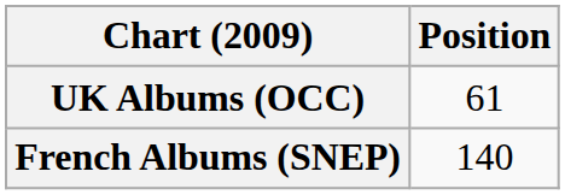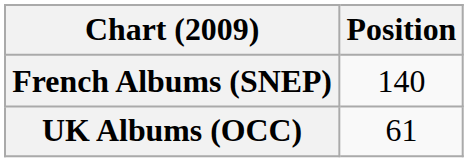 <table class="wikitable sortable plainrowheaders" style="text-align:center">
 <tr>
 <th scope="col">Chart (2009)</th>
 <th scope="col">Position</th>
 </tr>
 <tr>
+<th scope="row">French Albums (SNEP)</th>
+<td>140</td>
+</tr>
+<tr>
 <th scope="row">UK Albums (OCC)</th>
 <td>61</td>
 </tr>
-<tr>
-<th scope="row">French Albums (SNEP)</th>
-<td>140</td>
-</tr>
 </table>
